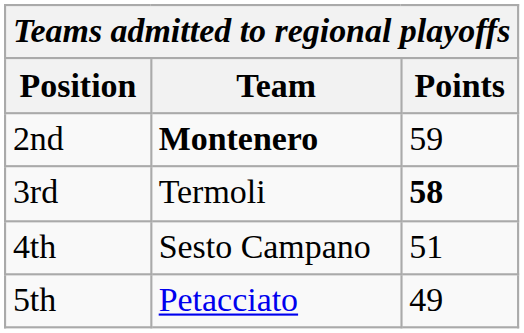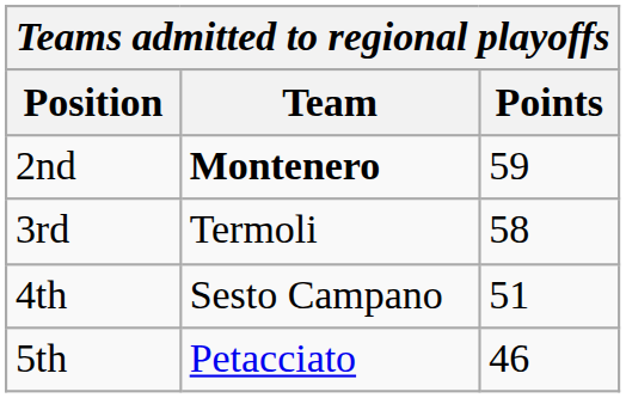 <table class="wikitable">
 <tr>
 <th colspan="3"><em>Teams admitted to regional playoffs</em></th>
 </tr>
 <tr>
 <th>Position</th>
 <th>Team</th>
 <th>Points</th>
 </tr>
 <tr>
 <td>2nd</td>
 <td><strong>Montenero</strong></td>
 <td>59</td>
 </tr>
 <tr>
 <td>3rd</td>
 <td>Termoli</td>
-<td><strong>58</strong></td>
+<td>58</td>
 </tr>
 <tr>
 <td>4th</td>
 <td>Sesto Campano</td>
 <td>51</td>
 </tr>
 <tr>
 <td>5th</td>
 <td><a href='#'>Petacciato</a></td>
-<td>49</td>
+<td>46</td>
 </tr>
 </table>
